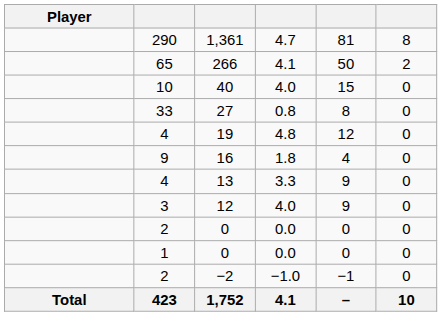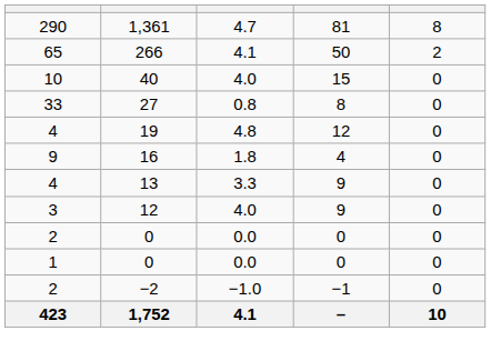 <table class="wikitable sortable" style="text-align:center; width:50%; font-size:95%;">
 <tr>
-<th width="30%">Player</th>
 <th width="14%"></th>
 <th width="14%"></th>
 <th width="14%"></th>
 <th width="14%"></th>
 <th width="14%"></th>
 </tr>
 <tr>
-<td align=left></td>
 <td>290</td>
 <td>1,361</td>
 <td>4.7</td>
 <td>81</td>
 <td>8</td>
 </tr>
 <tr>
-<td align=left></td>
 <td>65</td>
 <td>266</td>
 <td>4.1</td>
 <td>50</td>
 <td>2</td>
 </tr>
 <tr>
-<td align=left></td>
 <td>10</td>
 <td>40</td>
 <td>4.0</td>
 <td>15</td>
 <td>0</td>
 </tr>
 <tr>
-<td align=left></td>
 <td>33</td>
 <td>27</td>
 <td>0.8</td>
 <td>8</td>
 <td>0</td>
 </tr>
 <tr>
-<td align=left></td>
 <td>4</td>
 <td>19</td>
 <td>4.8</td>
 <td>12</td>
 <td>0</td>
 </tr>
 <tr>
-<td align=left></td>
 <td>9</td>
 <td>16</td>
 <td>1.8</td>
 <td>4</td>
 <td>0</td>
 </tr>
 <tr>
-<td align=left></td>
 <td>4</td>
 <td>13</td>
 <td>3.3</td>
 <td>9</td>
 <td>0</td>
 </tr>
 <tr>
-<td align=left></td>
 <td>3</td>
 <td>12</td>
 <td>4.0</td>
 <td>9</td>
 <td>0</td>
 </tr>
 <tr>
-<td align=left></td>
 <td>2</td>
 <td>0</td>
 <td>0.0</td>
 <td>0</td>
 <td>0</td>
 </tr>
 <tr>
-<td align=left></td>
 <td>1</td>
 <td>0</td>
 <td>0.0</td>
 <td>0</td>
 <td>0</td>
 </tr>
 <tr>
-<td align=left></td>
 <td>2</td>
 <td>−2</td>
 <td>−1.0</td>
 <td>−1</td>
 <td>0</td>
 </tr>
 <tr>
-<th>Total</th>
 <th>423</th>
 <th>1,752</th>
 <th>4.1</th>
 <th>–</th>
 <th>10</th>
 </tr>
 </table>
